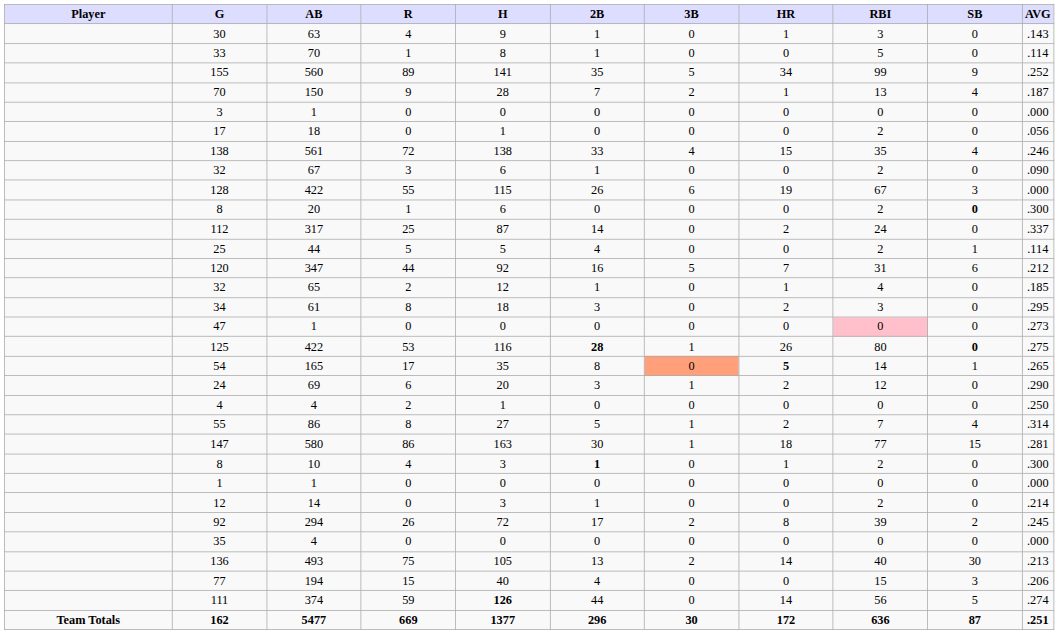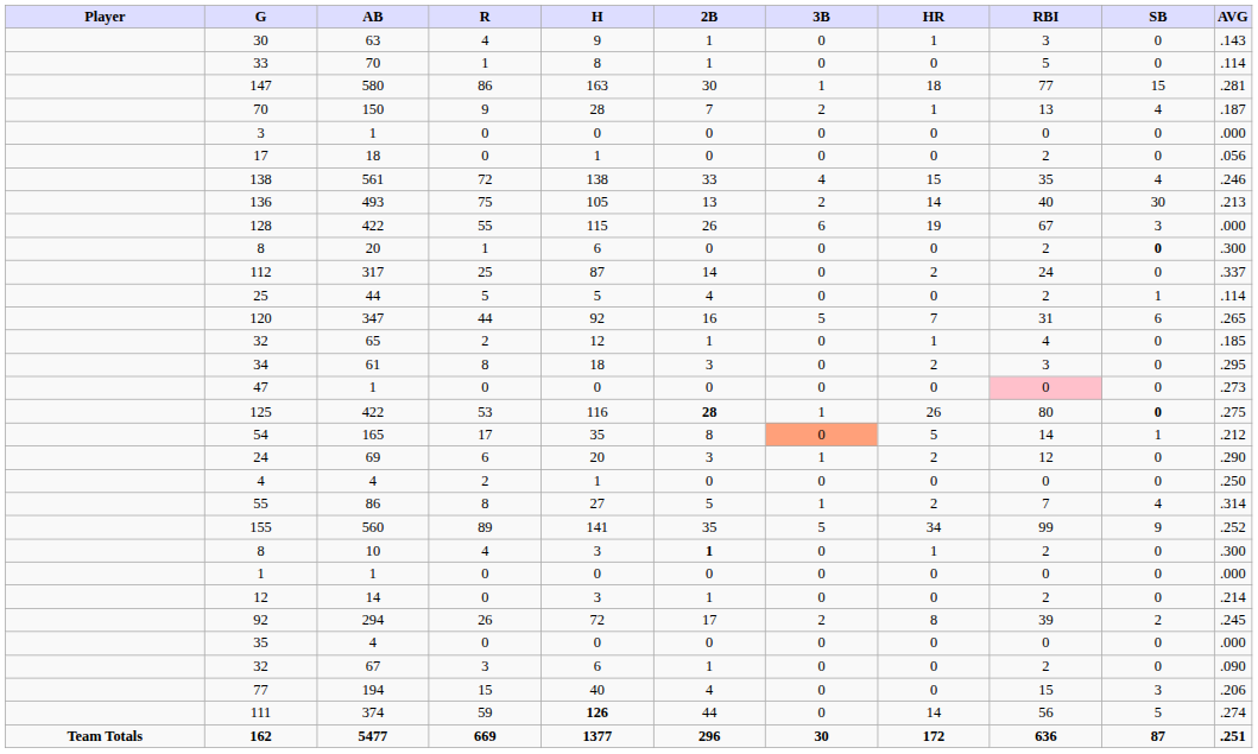 <table class="wikitable sortable">
 <tr>
 <th style="background:#ddf; width:16%;">Player</th>
 <th style="background:#ddf; width:9%;">G</th>
 <th style="background:#ddf; width:9%;">AB</th>
 <th style="background:#ddf; width:9%;">R</th>
 <th style="background:#ddf; width:9%;">H</th>
 <th style="background:#ddf; width:9%;">2B</th>
 <th style="background:#ddf; width:9%;">3B</th>
 <th style="background:#ddf; width:9%;">HR</th>
 <th style="background:#ddf; width:9%;">RBI</th>
 <th style="background:#ddf; width:9%;">SB</th>
 <th style="background:#ddf; width:9%;">AVG</th>
 </tr>
 <tr style="text-align:center;">
 <td></td>
 <td>30</td>
 <td>63</td>
 <td>4</td>
 <td>9</td>
 <td>1</td>
 <td>0</td>
 <td>1</td>
 <td>3</td>
 <td>0</td>
 <td>.143</td>
 </tr>
 <tr style="text-align:center;">
 <td></td>
 <td>33</td>
 <td>70</td>
 <td>1</td>
 <td>8</td>
 <td>1</td>
 <td>0</td>
 <td>0</td>
 <td>5</td>
 <td>0</td>
 <td>.114</td>
 </tr>
 <tr style="text-align:center;">
 <td></td>
-<td>155</td>
-<td>560</td>
-<td>89</td>
-<td>141</td>
-<td>35</td>
-<td>5</td>
-<td>34</td>
-<td>99</td>
-<td>9</td>
-<td>.252</td>
+<td>147</td>
+<td>580</td>
+<td>86</td>
+<td>163</td>
+<td>30</td>
+<td>1</td>
+<td>18</td>
+<td>77</td>
+<td>15</td>
+<td>.281</td>
 </tr>
 <tr style="text-align:center;">
 <td></td>
 <td>70</td>
 <td>150</td>
 <td>9</td>
 <td>28</td>
 <td>7</td>
 <td>2</td>
 <td>1</td>
 <td>13</td>
 <td>4</td>
 <td>.187</td>
 </tr>
 <tr style="text-align:center;">
 <td></td>
 <td>3</td>
 <td>1</td>
 <td>0</td>
 <td>0</td>
 <td>0</td>
 <td>0</td>
 <td>0</td>
 <td>0</td>
 <td>0</td>
 <td>.000</td>
 </tr>
 <tr style="text-align:center;">
 <td></td>
 <td>17</td>
 <td>18</td>
 <td>0</td>
 <td>1</td>
 <td>0</td>
 <td>0</td>
 <td>0</td>
 <td>2</td>
 <td>0</td>
 <td>.056</td>
 </tr>
 <tr style="text-align:center;">
 <td></td>
 <td>138</td>
 <td>561</td>
 <td>72</td>
 <td>138</td>
 <td>33</td>
 <td>4</td>
 <td>15</td>
 <td>35</td>
 <td>4</td>
 <td>.246</td>
 </tr>
 <tr style="text-align:center;">
 <td></td>
-<td>32</td>
-<td>67</td>
-<td>3</td>
-<td>6</td>
-<td>1</td>
-<td>0</td>
-<td>0</td>
+<td>136</td>
+<td>493</td>
+<td>75</td>
+<td>105</td>
+<td>13</td>
 <td>2</td>
-<td>0</td>
-<td>.090</td>
+<td>14</td>
+<td>40</td>
+<td>30</td>
+<td>.213</td>
 </tr>
 <tr style="text-align:center;">
 <td></td>
 <td>128</td>
 <td>422</td>
 <td>55</td>
 <td>115</td>
 <td>26</td>
 <td>6</td>
 <td>19</td>
 <td>67</td>
 <td>3</td>
 <td>.000</td>
 </tr>
 <tr style="text-align:center;">
 <td></td>
 <td>8</td>
 <td>20</td>
 <td>1</td>
 <td>6</td>
 <td>0</td>
 <td>0</td>
 <td>0</td>
 <td>2</td>
 <td><strong>0</strong></td>
 <td>.300</td>
 </tr>
 <tr style="text-align:center;">
 <td></td>
 <td>112</td>
 <td>317</td>
 <td>25</td>
 <td>87</td>
 <td>14</td>
 <td>0</td>
 <td>2</td>
 <td>24</td>
 <td>0</td>
 <td>.337</td>
 </tr>
 <tr style="text-align:center;">
 <td></td>
 <td>25</td>
 <td>44</td>
 <td>5</td>
 <td>5</td>
 <td>4</td>
 <td>0</td>
 <td>0</td>
 <td>2</td>
 <td>1</td>
 <td>.114</td>
 </tr>
 <tr style="text-align:center;">
 <td></td>
 <td>120</td>
 <td>347</td>
 <td>44</td>
 <td>92</td>
 <td>16</td>
 <td>5</td>
 <td>7</td>
 <td>31</td>
 <td>6</td>
-<td>.212</td>
+<td>.265</td>
 </tr>
 <tr style="text-align:center;">
 <td></td>
 <td>32</td>
 <td>65</td>
 <td>2</td>
 <td>12</td>
 <td>1</td>
 <td>0</td>
 <td>1</td>
 <td>4</td>
 <td>0</td>
 <td>.185</td>
 </tr>
 <tr style="text-align:center;">
 <td></td>
 <td>34</td>
 <td>61</td>
 <td>8</td>
 <td>18</td>
 <td>3</td>
 <td>0</td>
 <td>2</td>
 <td>3</td>
 <td>0</td>
 <td>.295</td>
 </tr>
 <tr style="text-align:center;">
 <td></td>
 <td>47</td>
 <td>1</td>
 <td>0</td>
 <td>0</td>
 <td>0</td>
 <td>0</td>
 <td>0</td>
 <td style="background: pink;">0</td>
 <td>0</td>
 <td>.273</td>
 </tr>
 <tr style="text-align:center;">
 <td></td>
 <td>125</td>
 <td>422</td>
 <td>53</td>
 <td>116</td>
 <td><strong>28</strong></td>
 <td>1</td>
 <td>26</td>
 <td>80</td>
 <td><strong>0</strong></td>
 <td>.275</td>
 </tr>
 <tr style="text-align:center;">
 <td></td>
 <td>54</td>
 <td>165</td>
 <td>17</td>
 <td>35</td>
 <td>8</td>
 <td style="background: lightsalmon;">0</td>
-<td><strong>5</strong></td>
+<td>5</td>
 <td>14</td>
 <td>1</td>
-<td>.265</td>
+<td>.212</td>
 </tr>
 <tr style="text-align:center;">
 <td></td>
 <td>24</td>
 <td>69</td>
 <td>6</td>
 <td>20</td>
 <td>3</td>
 <td>1</td>
 <td>2</td>
 <td>12</td>
 <td>0</td>
 <td>.290</td>
 </tr>
 <tr style="text-align:center;">
 <td></td>
 <td>4</td>
 <td>4</td>
 <td>2</td>
 <td>1</td>
 <td>0</td>
 <td>0</td>
 <td>0</td>
 <td>0</td>
 <td>0</td>
 <td>.250</td>
 </tr>
 <tr style="text-align:center;">
 <td></td>
 <td>55</td>
 <td>86</td>
 <td>8</td>
 <td>27</td>
 <td>5</td>
 <td>1</td>
 <td>2</td>
 <td>7</td>
 <td>4</td>
 <td>.314</td>
 </tr>
 <tr style="text-align:center;">
 <td></td>
-<td>147</td>
-<td>580</td>
-<td>86</td>
-<td>163</td>
-<td>30</td>
-<td>1</td>
-<td>18</td>
-<td>77</td>
-<td>15</td>
-<td>.281</td>
+<td>155</td>
+<td>560</td>
+<td>89</td>
+<td>141</td>
+<td>35</td>
+<td>5</td>
+<td>34</td>
+<td>99</td>
+<td>9</td>
+<td>.252</td>
 </tr>
 <tr style="text-align:center;">
 <td></td>
 <td>8</td>
 <td>10</td>
 <td>4</td>
 <td>3</td>
 <td><strong>1</strong></td>
 <td>0</td>
 <td>1</td>
 <td>2</td>
 <td>0</td>
 <td>.300</td>
 </tr>
 <tr style="text-align:center;">
 <td></td>
 <td>1</td>
 <td>1</td>
 <td>0</td>
 <td>0</td>
 <td>0</td>
 <td>0</td>
 <td>0</td>
 <td>0</td>
 <td>0</td>
 <td>.000</td>
 </tr>
 <tr style="text-align:center;">
 <td></td>
 <td>12</td>
 <td>14</td>
 <td>0</td>
 <td>3</td>
 <td>1</td>
 <td>0</td>
 <td>0</td>
 <td>2</td>
 <td>0</td>
 <td>.214</td>
 </tr>
 <tr style="text-align:center;">
 <td></td>
 <td>92</td>
 <td>294</td>
 <td>26</td>
 <td>72</td>
 <td>17</td>
 <td>2</td>
 <td>8</td>
 <td>39</td>
 <td>2</td>
 <td>.245</td>
 </tr>
 <tr style="text-align:center;">
 <td></td>
 <td>35</td>
 <td>4</td>
 <td>0</td>
 <td>0</td>
 <td>0</td>
 <td>0</td>
 <td>0</td>
 <td>0</td>
 <td>0</td>
 <td>.000</td>
 </tr>
 <tr style="text-align:center;">
 <td></td>
-<td>136</td>
-<td>493</td>
-<td>75</td>
-<td>105</td>
-<td>13</td>
+<td>32</td>
+<td>67</td>
+<td>3</td>
+<td>6</td>
+<td>1</td>
+<td>0</td>
+<td>0</td>
 <td>2</td>
-<td>14</td>
-<td>40</td>
-<td>30</td>
-<td>.213</td>
+<td>0</td>
+<td>.090</td>
 </tr>
 <tr style="text-align:center;">
 <td></td>
 <td>77</td>
 <td>194</td>
 <td>15</td>
 <td>40</td>
 <td>4</td>
 <td>0</td>
 <td>0</td>
 <td>15</td>
 <td>3</td>
 <td>.206</td>
 </tr>
 <tr style="text-align:center;">
 <td></td>
 <td>111</td>
 <td>374</td>
 <td>59</td>
 <td><strong>126</strong></td>
 <td>44</td>
 <td>0</td>
 <td>14</td>
 <td>56</td>
 <td>5</td>
 <td>.274</td>
 </tr>
 <tr style="text-align:center;">
 <td><strong>Team Totals</strong></td>
 <td><strong>162</strong></td>
 <td><strong>5477</strong></td>
 <td><strong>669</strong></td>
 <td><strong>1377</strong></td>
 <td><strong>296</strong></td>
 <td><strong>30</strong></td>
 <td><strong>172</strong></td>
 <td><strong>636</strong></td>
 <td><strong>87</strong></td>
 <td><strong>.251</strong></td>
 </tr>
 </table>
